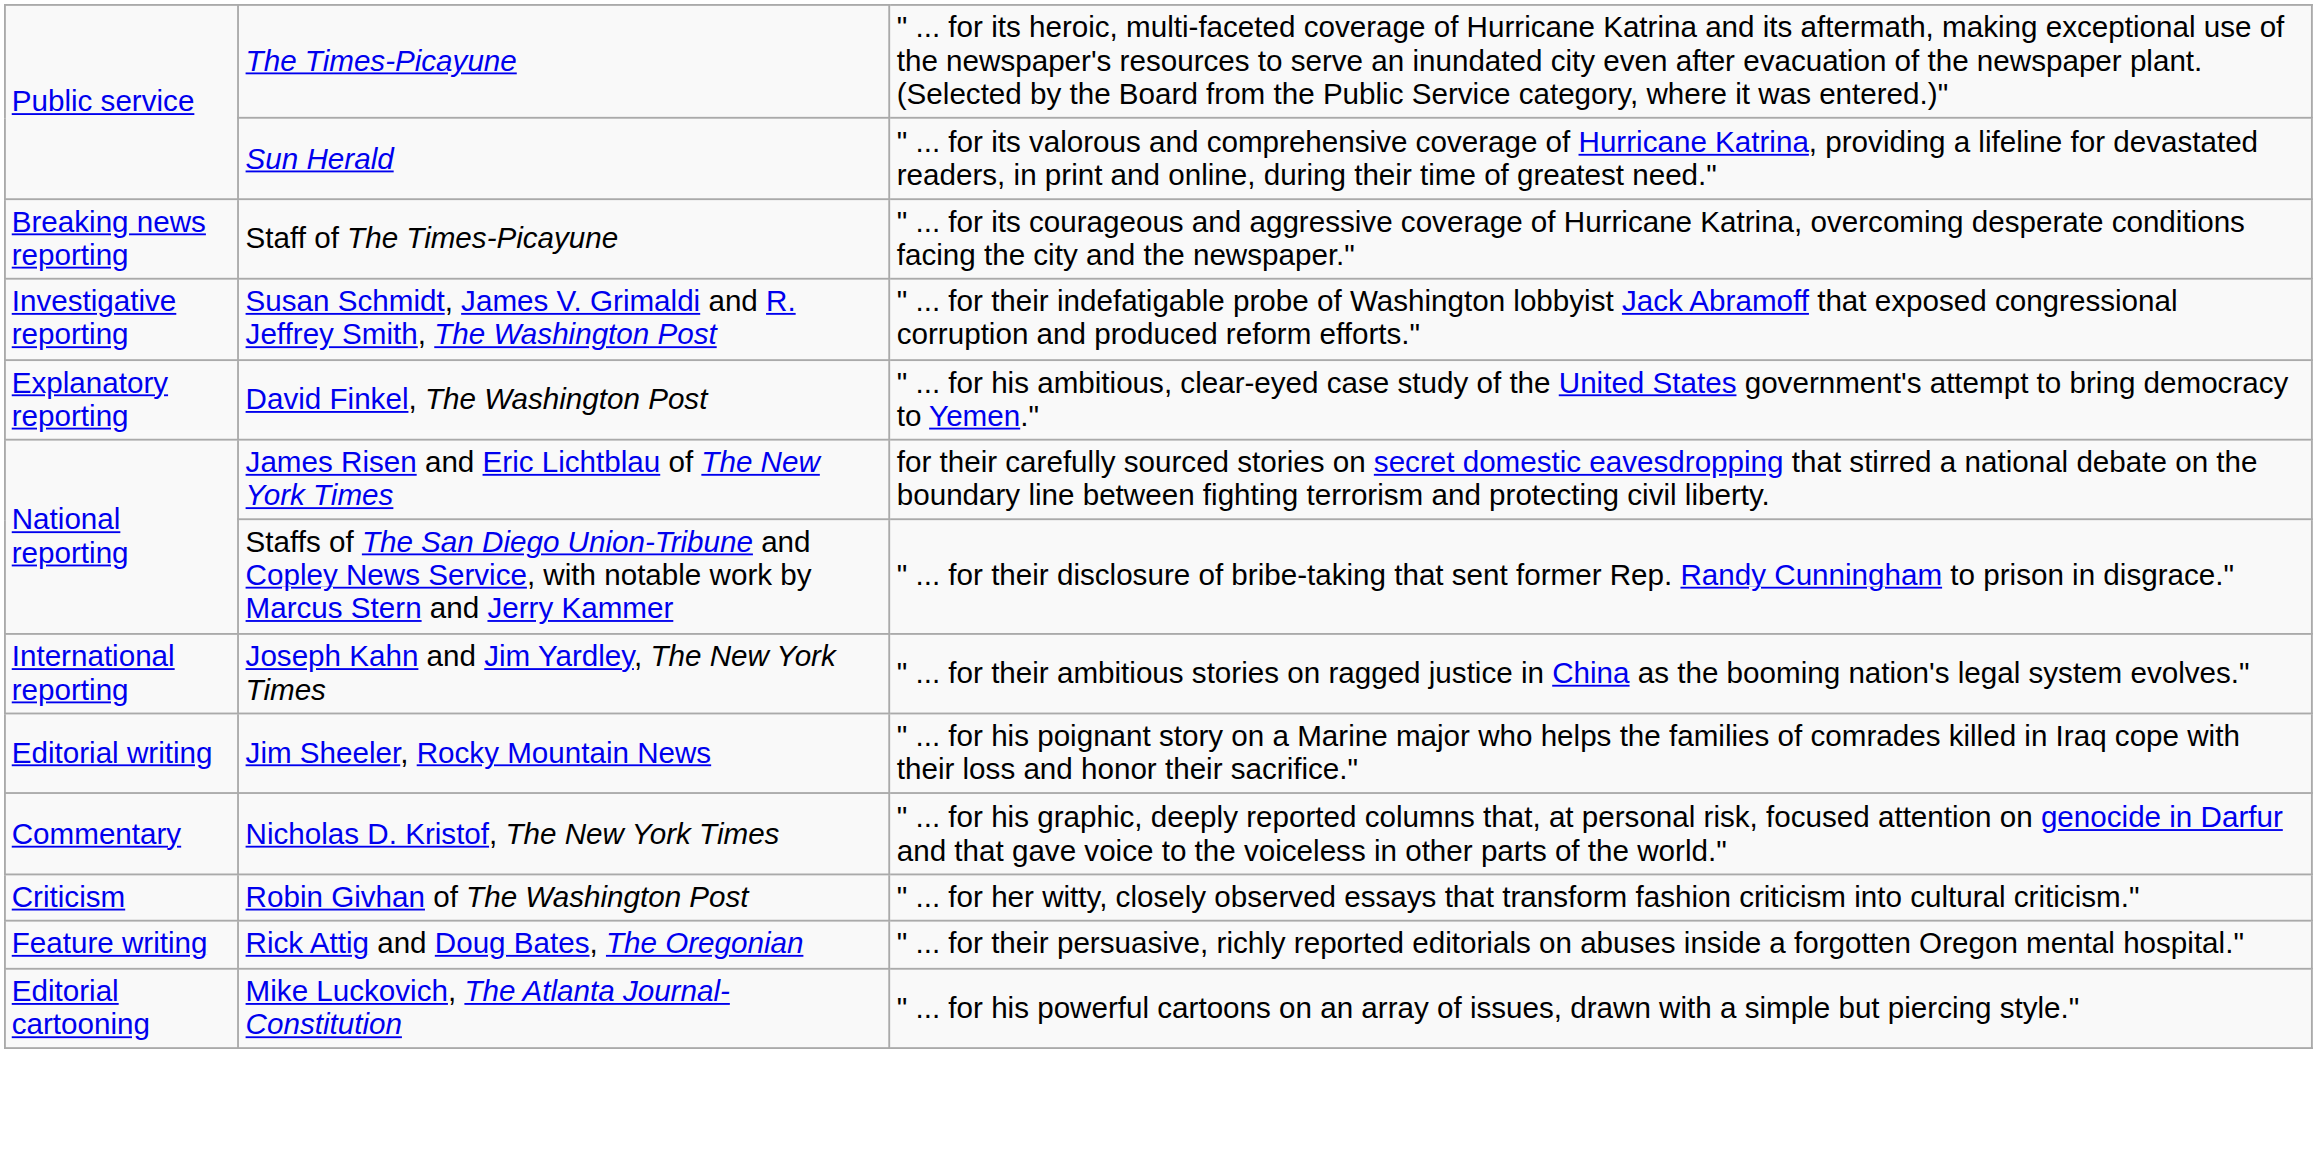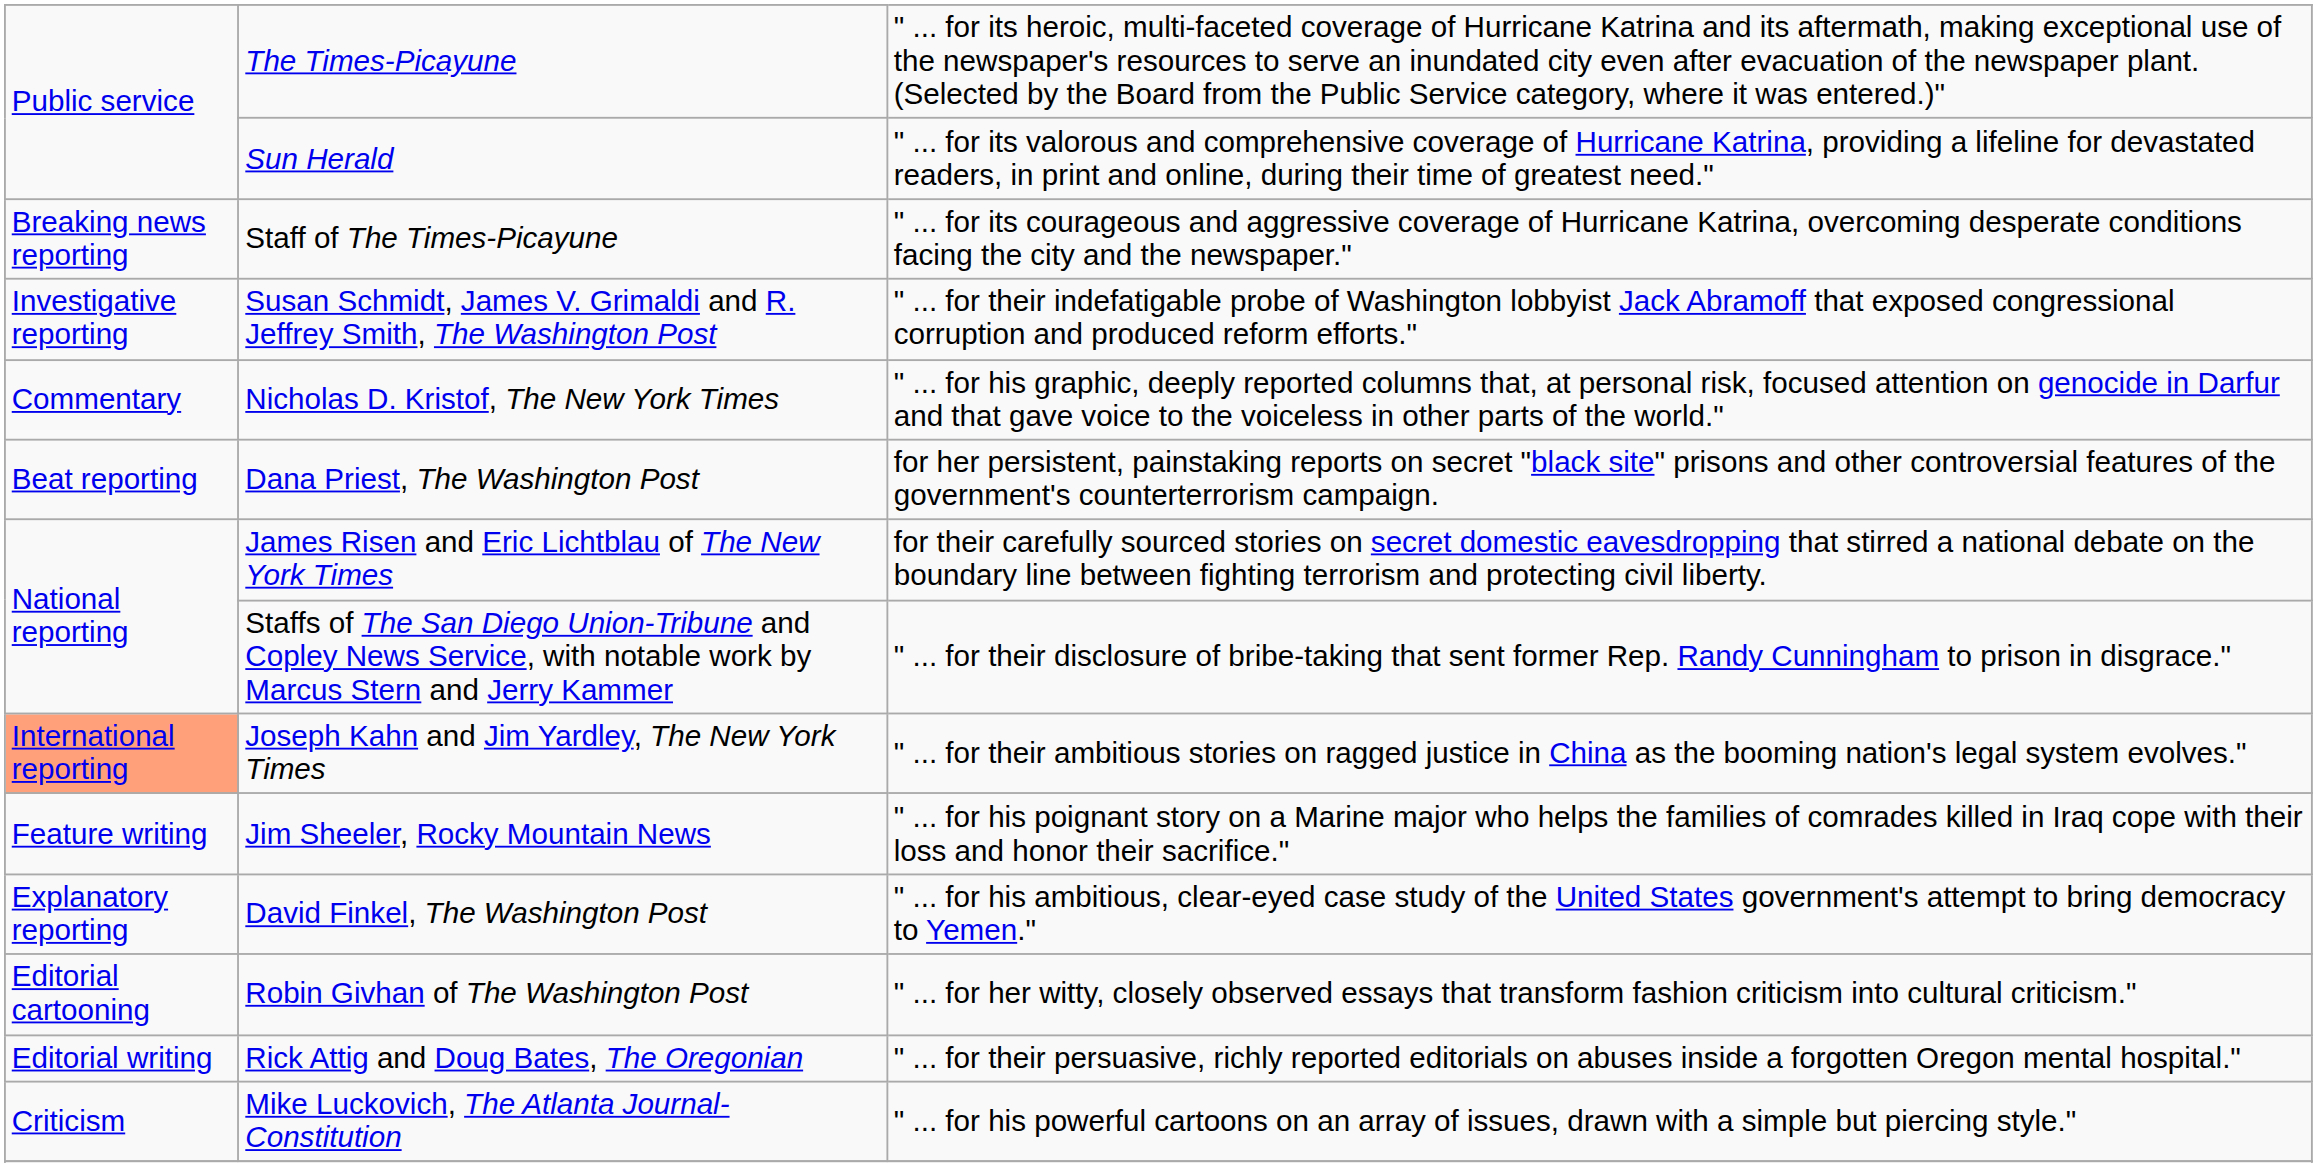 <table class="wikitable">
 <tr>
 <td rowspan="2"><a href='#'>Public service</a></td>
 <td><em><a href='#'>The Times-Picayune</a></em></td>
 <td>" ... for its heroic, multi-faceted coverage of Hurricane Katrina and its aftermath, making exceptional use of the newspaper's resources to serve an inundated city even after evacuation of the newspaper plant. (Selected by the Board from the Public Service category, where it was entered.)"</td>
 </tr>
 <tr>
 <td><em><a href='#'>Sun Herald</a></em></td>
 <td>" ... for its valorous and comprehensive coverage of <a href='#'>Hurricane Katrina</a>, providing a lifeline for devastated readers, in print and online, during their time of greatest need."</td>
 </tr>
 <tr>
 <td><a href='#'>Breaking news reporting</a></td>
 <td>Staff of <em>The Times-Picayune</em></td>
 <td>" ... for its courageous and aggressive coverage of Hurricane Katrina, overcoming desperate conditions facing the city and the newspaper."</td>
 </tr>
 <tr>
 <td><a href='#'>Investigative reporting</a></td>
 <td><a href='#'>Susan Schmidt</a>, <a href='#'>James V. Grimaldi</a> and <a href='#'>R. Jeffrey Smith</a>, <em><a href='#'>The Washington Post</a></em></td>
 <td>" ... for their indefatigable probe of Washington lobbyist <a href='#'>Jack Abramoff</a> that exposed congressional corruption and produced reform efforts."</td>
 </tr>
 <tr>
-<td><a href='#'>Explanatory reporting</a></td>
-<td><a href='#'>David Finkel</a>, <em>The Washington Post</em></td>
-<td>" ... for his ambitious, clear-eyed case study of the <a href='#'>United States</a> government's attempt to bring democracy to <a href='#'>Yemen</a>."</td>
+<td><a href='#'>Commentary</a></td>
+<td><a href='#'>Nicholas D. Kristof</a>, <em>The New York Times</em></td>
+<td>" ... for his graphic, deeply reported columns that, at personal risk, focused attention on <a href='#'>genocide in Darfur</a> and that gave voice to the voiceless in other parts of the world."</td>
+</tr>
+<tr>
+<td><a href='#'>Beat reporting</a></td>
+<td><a href='#'>Dana Priest</a>, <em>The Washington Post</em></td>
+<td>for her persistent, painstaking reports on secret "<a href='#'>black site</a>" prisons and other controversial features of the government's counterterrorism campaign.</td>
 </tr>
 <tr>
 <td rowspan="2"><a href='#'>National reporting</a></td>
 <td><a href='#'>James Risen</a> and <a href='#'>Eric Lichtblau</a> of <em><a href='#'>The New York Times</a></em></td>
 <td>for their carefully sourced stories on <a href='#'>secret domestic eavesdropping</a> that stirred a national debate on the boundary line between fighting terrorism and protecting civil liberty.</td>
 </tr>
 <tr>
 <td>Staffs of <em><a href='#'>The San Diego Union-Tribune</a></em> and <a href='#'>Copley News Service</a>, with notable work by <a href='#'>Marcus Stern</a> and <a href='#'>Jerry Kammer</a></td>
 <td>" ... for their disclosure of bribe-taking that sent former Rep. <a href='#'>Randy Cunningham</a> to prison in disgrace."</td>
 </tr>
 <tr>
-<td><a href='#'>International reporting</a></td>
+<td style="background: lightsalmon;"><a href='#'>International reporting</a></td>
 <td><a href='#'>Joseph Kahn</a> and <a href='#'>Jim Yardley</a>, <em>The New York Times</em></td>
 <td>" ... for their ambitious stories on ragged justice in <a href='#'>China</a> as the booming nation's legal system evolves."</td>
 </tr>
 <tr>
-<td><a href='#'>Editorial writing</a></td>
+<td><a href='#'>Feature writing</a></td>
 <td><a href='#'>Jim Sheeler</a>, <a href='#'>Rocky Mountain News</a></td>
 <td>" ... for his poignant story on a Marine major who helps the families of comrades killed in Iraq cope with their loss and honor their sacrifice."</td>
 </tr>
 <tr>
-<td><a href='#'>Commentary</a></td>
-<td><a href='#'>Nicholas D. Kristof</a>, <em>The New York Times</em></td>
-<td>" ... for his graphic, deeply reported columns that, at personal risk, focused attention on <a href='#'>genocide in Darfur</a> and that gave voice to the voiceless in other parts of the world."</td>
+<td><a href='#'>Explanatory reporting</a></td>
+<td><a href='#'>David Finkel</a>, <em>The Washington Post</em></td>
+<td>" ... for his ambitious, clear-eyed case study of the <a href='#'>United States</a> government's attempt to bring democracy to <a href='#'>Yemen</a>."</td>
 </tr>
 <tr>
-<td><a href='#'>Criticism</a></td>
+<td><a href='#'>Editorial cartooning</a></td>
 <td><a href='#'>Robin Givhan</a> of <em>The Washington Post</em></td>
 <td>" ... for her witty, closely observed essays that transform fashion criticism into cultural criticism."</td>
 </tr>
 <tr>
-<td><a href='#'>Feature writing</a></td>
+<td><a href='#'>Editorial writing</a></td>
 <td><a href='#'>Rick Attig</a> and <a href='#'>Doug Bates</a>, <em><a href='#'>The Oregonian</a></em></td>
 <td>" ... for their persuasive, richly reported editorials on abuses inside a forgotten Oregon mental hospital."</td>
 </tr>
 <tr>
-<td><a href='#'>Editorial cartooning</a></td>
+<td><a href='#'>Criticism</a></td>
 <td><a href='#'>Mike Luckovich</a>, <em><a href='#'>The Atlanta Journal-Constitution</a></em></td>
 <td>" ... for his powerful cartoons on an array of issues, drawn with a simple but piercing style."</td>
 </tr>
 <tr>
 </tr>
 <tr>
 </tr>
 </table>
